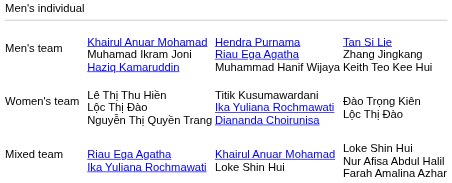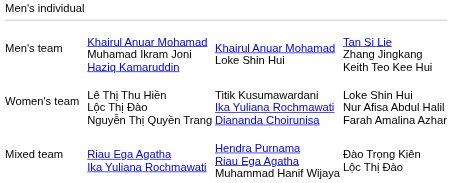 <table>
 <tr>
 <td>Men's individual</td>
 <td></td>
 <td></td>
 <td></td>
 </tr>
 <tr>
 <td></td>
 <td></td>
 <td></td>
 <td></td>
 </tr>
 <tr style="background:#dddddd;">
 <td colspan=7></td>
 </tr>
 <tr>
 <td>Men's team</td>
 <td><br><a href='#'>Khairul Anuar Mohamad</a><br>Muhamad Ikram Joni<br><a href='#'>Haziq Kamaruddin</a></td>
-<td nowrap><br><a href='#'>Hendra Purnama</a><br><a href='#'>Riau Ega Agatha</a><br>Muhammad Hanif Wijaya</td>
+<td><br><a href='#'>Khairul Anuar Mohamad</a><br>Loke Shin Hui</td>
 <td><br><a href='#'>Tan Si Lie</a><br>Zhang Jingkang<br>Keith Teo Kee Hui</td>
 </tr>
 <tr>
 <td>Women's team</td>
 <td nowrap><br>Lê Thị Thu Hiền<br>Lộc Thị Đào<br>Nguyễn Thị Quyền Trang</td>
 <td><br>Titik Kusumawardani<br><a href='#'>Ika Yuliana Rochmawati</a><br><a href='#'>Diananda Choirunisa</a></td>
-<td><br>Đào Trọng Kiên<br>Lộc Thị Đào</td>
+<td nowrap><br>Loke Shin Hui<br>Nur Afisa Abdul Halil<br>Farah Amalina Azhar</td>
 </tr>
 <tr>
 <td>Mixed team</td>
 <td><br><a href='#'>Riau Ega Agatha</a><br><a href='#'>Ika Yuliana Rochmawati</a></td>
-<td><br><a href='#'>Khairul Anuar Mohamad</a><br>Loke Shin Hui</td>
-<td nowrap><br>Loke Shin Hui<br>Nur Afisa Abdul Halil<br>Farah Amalina Azhar</td>
+<td nowrap><br><a href='#'>Hendra Purnama</a><br><a href='#'>Riau Ega Agatha</a><br>Muhammad Hanif Wijaya</td>
+<td><br>Đào Trọng Kiên<br>Lộc Thị Đào</td>
 </tr>
 </table>
